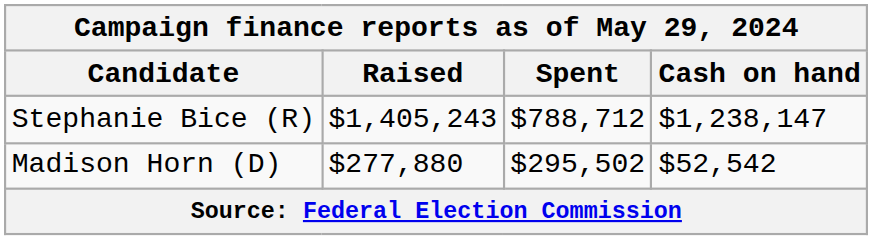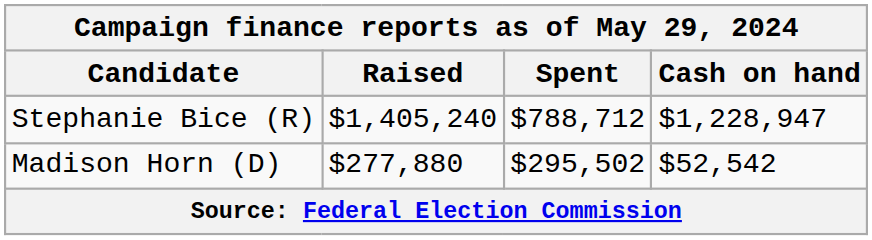 <table class="wikitable sortable">
 <tr>
 <th colspan=4>Campaign finance reports as of May 29, 2024</th>
 </tr>
 <tr style="text-align:center;">
 <th>Candidate</th>
 <th>Raised</th>
 <th>Spent</th>
 <th>Cash on hand</th>
 </tr>
 <tr>
 <td>Stephanie Bice (R)</td>
-<td>$1,405,243</td>
+<td>$1,405,240</td>
 <td>$788,712</td>
-<td>$1,238,147</td>
+<td>$1,228,947</td>
 </tr>
 <tr>
 <td>Madison Horn (D)</td>
 <td>$277,880</td>
 <td>$295,502</td>
 <td>$52,542</td>
 </tr>
 <tr>
 <th colspan="4"><small>Source: <a href='#'>Federal Election Commission</a></small></th>
 </tr>
 </table>
